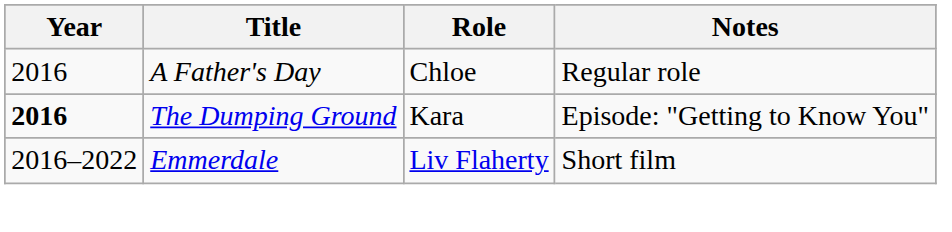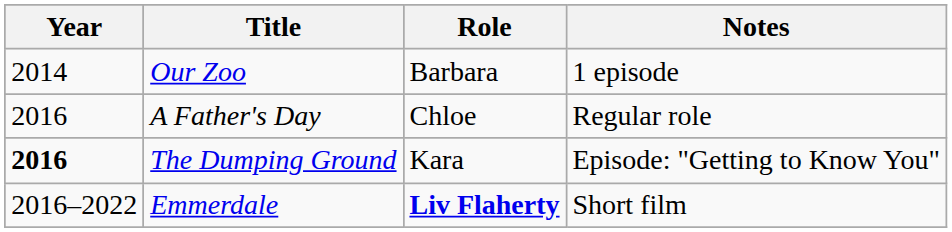 <table class="wikitable">
 <tr>
 <th>Year</th>
 <th>Title</th>
 <th>Role</th>
 <th>Notes</th>
+</tr>
+<tr>
+<td>2014</td>
+<td><em><a href='#'>Our Zoo</a></em></td>
+<td>Barbara</td>
+<td>1 episode</td>
 </tr>
 <tr>
 <td>2016</td>
 <td><em>A Father's Day</em></td>
 <td>Chloe</td>
 <td>Regular role</td>
 </tr>
 <tr>
 <td><strong>2016</strong></td>
 <td><em><a href='#'>The Dumping Ground</a></em></td>
 <td>Kara</td>
 <td>Episode: "Getting to Know You"</td>
 </tr>
 <tr>
 <td>2016–2022</td>
 <td><em><a href='#'>Emmerdale</a></em></td>
-<td><a href='#'>Liv Flaherty</a></td>
+<td><strong><a href='#'>Liv Flaherty</a></strong></td>
 <td>Short film</td>
 </tr>
 </table>
